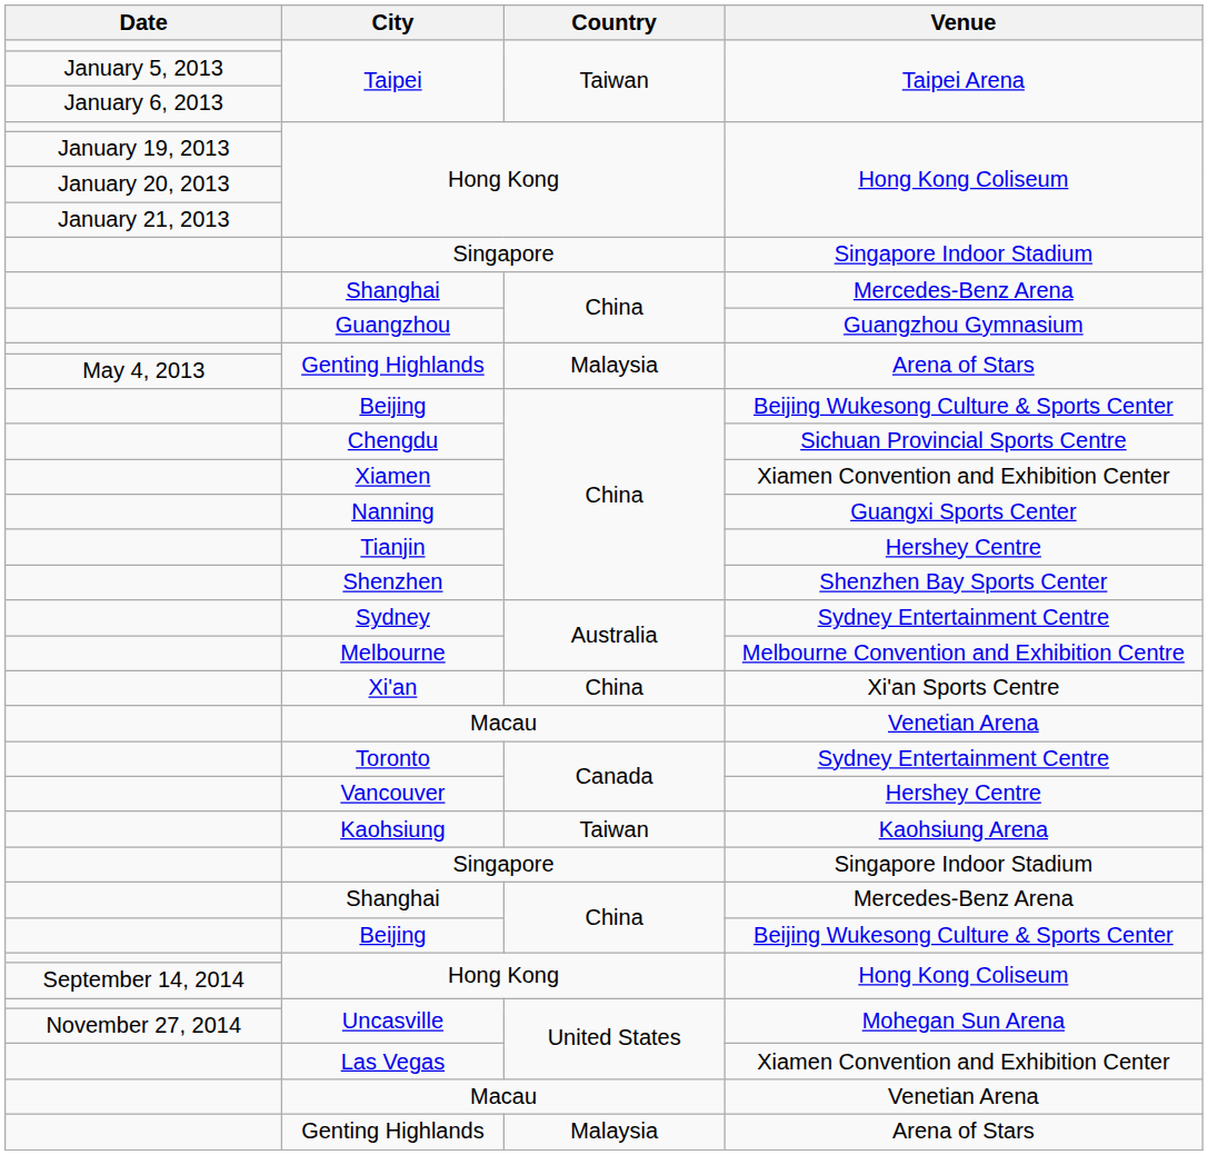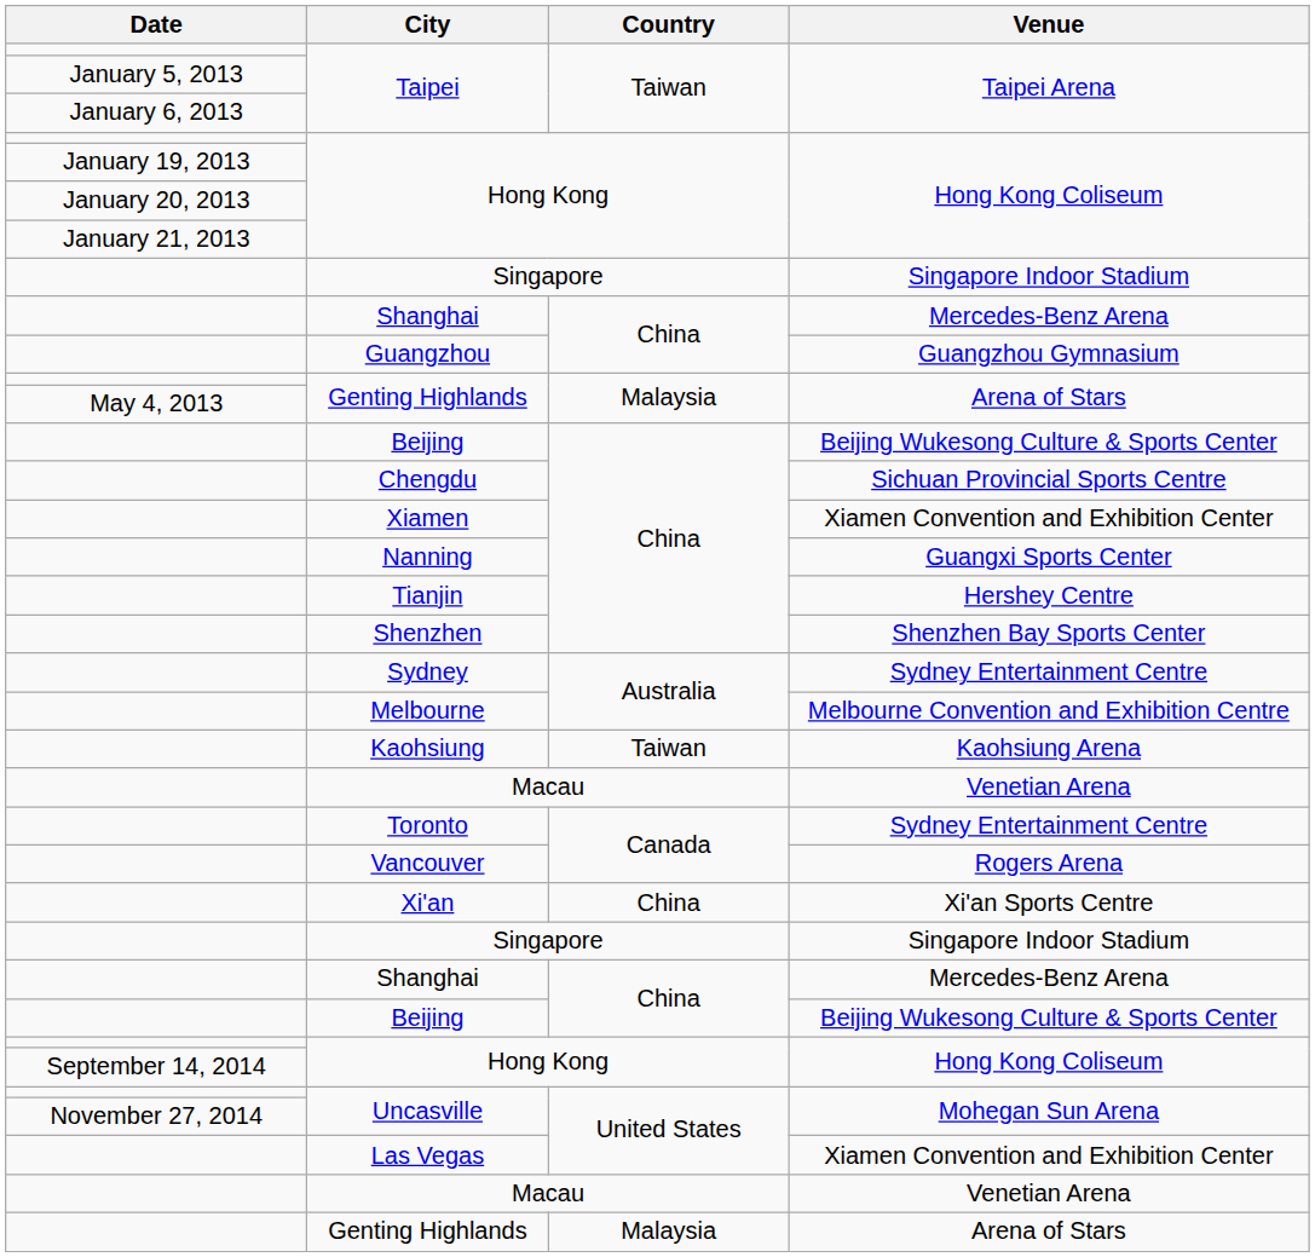 <table class="wikitable" style="text-align:center;">
 <tr>
 <th scope="col" style="width:12em;">Date</th>
 <th scope="col" style="width:9.5em;">City</th>
 <th scope="col" style="width:9.5em;">Country</th>
 <th scope="col" style="width:21em;">Venue</th>
 </tr>
 <tr>
 <td></td>
 <td rowspan="3"><a href='#'>Taipei</a></td>
 <td rowspan="3">Taiwan</td>
 <td rowspan="3"><a href='#'>Taipei Arena</a></td>
 </tr>
 <tr>
 <td>January 5, 2013</td>
 </tr>
 <tr>
 <td>January 6, 2013</td>
 </tr>
 <tr>
 <td></td>
 <td colspan="2" rowspan="4">Hong Kong</td>
 <td rowspan="4"><a href='#'>Hong Kong Coliseum</a></td>
 </tr>
 <tr>
 <td>January 19, 2013</td>
 </tr>
 <tr>
 <td>January 20, 2013</td>
 </tr>
 <tr>
 <td>January 21, 2013</td>
 </tr>
 <tr>
 <td></td>
 <td colspan="2">Singapore</td>
 <td><a href='#'>Singapore Indoor Stadium</a></td>
 </tr>
 <tr>
 <td></td>
 <td><a href='#'>Shanghai</a></td>
 <td rowspan="2">China</td>
 <td><a href='#'>Mercedes-Benz Arena</a></td>
 </tr>
 <tr>
 <td></td>
 <td><a href='#'>Guangzhou</a></td>
 <td><a href='#'>Guangzhou Gymnasium</a></td>
 </tr>
 <tr>
 <td></td>
 <td rowspan="2"><a href='#'>Genting Highlands</a></td>
 <td rowspan="2">Malaysia</td>
 <td rowspan="2"><a href='#'>Arena of Stars</a></td>
 </tr>
 <tr>
 <td>May 4, 2013</td>
 </tr>
 <tr>
 <td></td>
 <td><a href='#'>Beijing</a></td>
 <td rowspan="6">China</td>
 <td><a href='#'>Beijing Wukesong Culture & Sports Center</a></td>
 </tr>
 <tr>
 <td></td>
 <td><a href='#'>Chengdu</a></td>
 <td><a href='#'>Sichuan Provincial Sports Centre</a></td>
 </tr>
 <tr>
 <td></td>
 <td><a href='#'>Xiamen</a></td>
 <td>Xiamen Convention and Exhibition Center</td>
 </tr>
 <tr>
 <td></td>
 <td><a href='#'>Nanning</a></td>
 <td><a href='#'>Guangxi Sports Center</a></td>
 </tr>
 <tr>
 <td></td>
 <td><a href='#'>Tianjin</a></td>
 <td><a href='#'>Hershey Centre</a></td>
 </tr>
 <tr>
 <td></td>
 <td><a href='#'>Shenzhen</a></td>
 <td><a href='#'>Shenzhen Bay Sports Center</a></td>
 </tr>
 <tr>
 <td></td>
 <td><a href='#'>Sydney</a></td>
 <td rowspan="2">Australia</td>
 <td><a href='#'>Sydney Entertainment Centre</a></td>
 </tr>
 <tr>
 <td></td>
 <td><a href='#'>Melbourne</a></td>
 <td><a href='#'>Melbourne Convention and Exhibition Centre</a></td>
 </tr>
 <tr>
 <td></td>
-<td><a href='#'>Xi'an</a></td>
-<td>China</td>
-<td>Xi'an Sports Centre</td>
+<td><a href='#'>Kaohsiung</a></td>
+<td>Taiwan</td>
+<td><a href='#'>Kaohsiung Arena</a></td>
 </tr>
 <tr>
 <td></td>
 <td colspan="2">Macau</td>
 <td><a href='#'>Venetian Arena</a></td>
 </tr>
 <tr>
 <td></td>
 <td><a href='#'>Toronto</a></td>
 <td rowspan="2">Canada</td>
 <td><a href='#'>Sydney Entertainment Centre</a></td>
 </tr>
 <tr>
 <td></td>
 <td><a href='#'>Vancouver</a></td>
-<td><a href='#'>Hershey Centre</a></td>
+<td><a href='#'>Rogers Arena</a></td>
 </tr>
 <tr>
 <td></td>
-<td><a href='#'>Kaohsiung</a></td>
-<td>Taiwan</td>
-<td><a href='#'>Kaohsiung Arena</a></td>
+<td><a href='#'>Xi'an</a></td>
+<td>China</td>
+<td>Xi'an Sports Centre</td>
 </tr>
 <tr>
 <td></td>
 <td colspan="2">Singapore</td>
 <td>Singapore Indoor Stadium</td>
 </tr>
 <tr>
 <td></td>
 <td>Shanghai</td>
 <td rowspan="2">China</td>
 <td>Mercedes-Benz Arena</td>
 </tr>
 <tr>
 <td></td>
 <td><a href='#'>Beijing</a></td>
 <td><a href='#'>Beijing Wukesong Culture & Sports Center</a></td>
 </tr>
 <tr>
 <td></td>
 <td colspan="2" rowspan="2">Hong Kong</td>
 <td rowspan="2"><a href='#'>Hong Kong Coliseum</a></td>
 </tr>
 <tr>
 <td>September 14, 2014</td>
 </tr>
 <tr>
 <td></td>
 <td rowspan="2"><a href='#'>Uncasville</a></td>
 <td rowspan="3">United States</td>
 <td rowspan="2"><a href='#'>Mohegan Sun Arena</a></td>
 </tr>
 <tr>
 <td>November 27, 2014</td>
 </tr>
 <tr>
 <td></td>
 <td><a href='#'>Las Vegas</a></td>
 <td>Xiamen Convention and Exhibition Center</td>
 </tr>
 <tr>
 <td></td>
 <td colspan="2">Macau</td>
 <td>Venetian Arena</td>
 </tr>
 <tr>
 <td></td>
 <td>Genting Highlands</td>
 <td>Malaysia</td>
 <td>Arena of Stars</td>
 </tr>
 </table>
